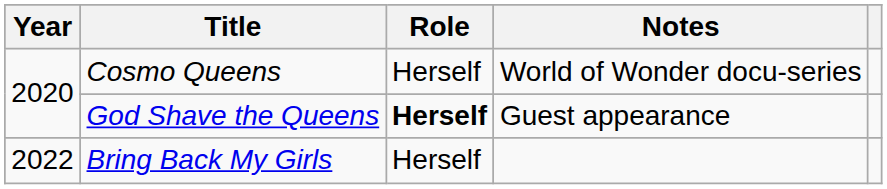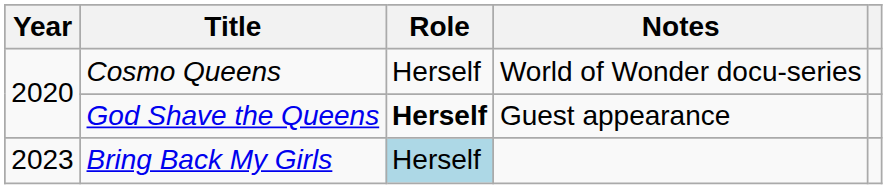 <table class="wikitable plainrowheaders" style="text-align:left;">
 <tr>
 <th>Year</th>
 <th>Title</th>
 <th>Role</th>
 <th>Notes</th>
 <th></th>
 </tr>
 <tr>
 <td rowspan=2>2020</td>
 <td><em>Cosmo Queens</em></td>
 <td>Herself</td>
 <td>World of Wonder docu-series</td>
 <td></td>
 </tr>
 <tr>
 <td><em><a href='#'>God Shave the Queens</a></em></td>
 <td><strong>Herself</strong></td>
 <td>Guest appearance</td>
 <td></td>
 </tr>
 <tr>
-<td>2022</td>
+<td>2023</td>
 <td><em><a href='#'>Bring Back My Girls</a></em></td>
-<td>Herself</td>
+<td style="background: lightblue;">Herself</td>
 <td></td>
 <td></td>
 </tr>
 </table>
